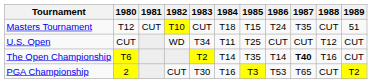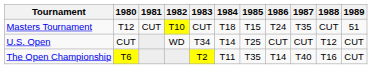 <table class="wikitable" style="font-size:95%;text-align:center;">
 <tr>
 <th>Tournament</th>
 <th>1980</th>
 <th>1981</th>
 <th>1982</th>
 <th>1983</th>
 <th>1984</th>
 <th>1985</th>
 <th>1986</th>
 <th>1987</th>
 <th>1988</th>
 <th>1989</th>
 </tr>
 <tr>
 <td align=left><a href='#'>Masters Tournament</a></td>
 <td>T12</td>
 <td>CUT</td>
 <td style="background:yellow;">T10</td>
 <td>CUT</td>
 <td>T18</td>
 <td>T15</td>
 <td>T24</td>
 <td>T35</td>
 <td>CUT</td>
 <td>51</td>
 </tr>
 <tr>
 <td align=left><a href='#'>U.S. Open</a></td>
 <td>CUT</td>
 <td style="background:#eeeeee;"></td>
 <td>WD</td>
 <td>T34</td>
-<td>T11</td>
+<td>T14</td>
 <td>T25</td>
 <td>CUT</td>
 <td>CUT</td>
 <td>T12</td>
 <td>CUT</td>
 </tr>
 <tr>
 <td align=left><a href='#'>The Open Championship</a></td>
 <td style="background:yellow;">T6</td>
 <td style="background:#eeeeee;"></td>
 <td style="background:#eeeeee;"></td>
 <td style="background:yellow;">T2</td>
-<td>T14</td>
+<td>T11</td>
 <td>T35</td>
 <td>T14</td>
-<td><strong>T40</strong></td>
+<td>T40</td>
 <td>T16</td>
 <td>CUT</td>
 </tr>
-<tr>
-<td align=left><a href='#'>PGA Championship</a></td>
-<td style="background:yellow;">2</td>
-<td style="background:#eeeeee;"></td>
-<td>CUT</td>
-<td>T30</td>
-<td>T16</td>
-<td style="background:yellow;">T3</td>
-<td>T53</td>
-<td>T65</td>
-<td>CUT</td>
-<td style="background:yellow;">T2</td>
-</tr>
 </table>
